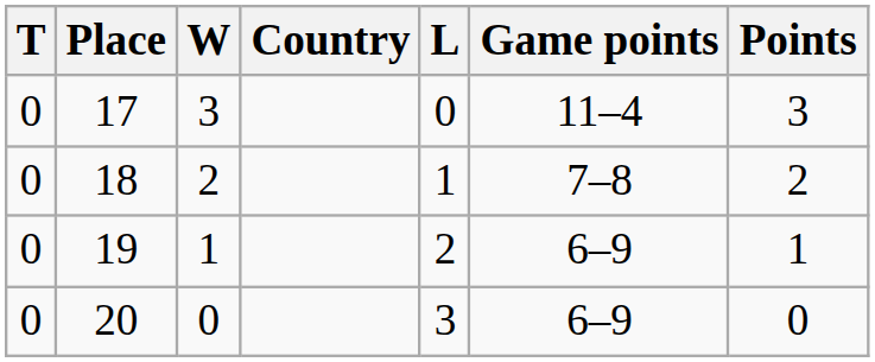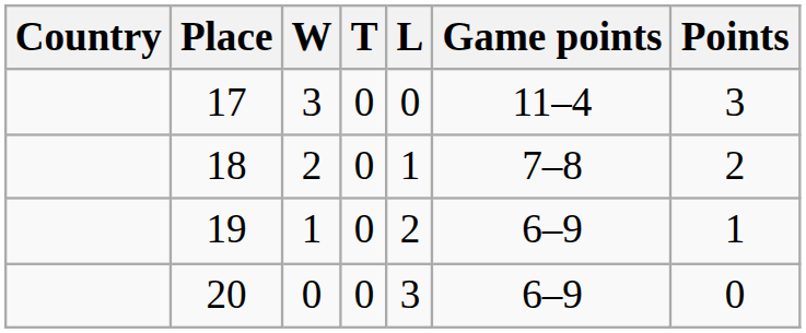 <table class="wikitable sortable" style="text-align:center">
 <tr>
-<th>T</th>
+<th>Country</th>
 <th>Place</th>
 <th>W</th>
-<th>Country</th>
+<th>T</th>
 <th>L</th>
 <th>Game points</th>
 <th>Points</th>
 </tr>
 <tr>
-<td>0</td>
+<td align=left></td>
 <td>17</td>
 <td>3</td>
-<td align=left></td>
+<td>0</td>
 <td>0</td>
 <td>11–4</td>
 <td>3</td>
 </tr>
 <tr>
-<td>0</td>
+<td align=left></td>
 <td>18</td>
 <td>2</td>
-<td align=left></td>
+<td>0</td>
 <td>1</td>
 <td>7–8</td>
 <td>2</td>
 </tr>
 <tr>
-<td>0</td>
+<td align=left></td>
 <td>19</td>
 <td>1</td>
-<td align=left></td>
+<td>0</td>
 <td>2</td>
 <td>6–9</td>
 <td>1</td>
 </tr>
 <tr>
-<td>0</td>
+<td align=left></td>
 <td>20</td>
 <td>0</td>
-<td align=left></td>
+<td>0</td>
 <td>3</td>
 <td>6–9</td>
 <td>0</td>
 </tr>
 </table>
